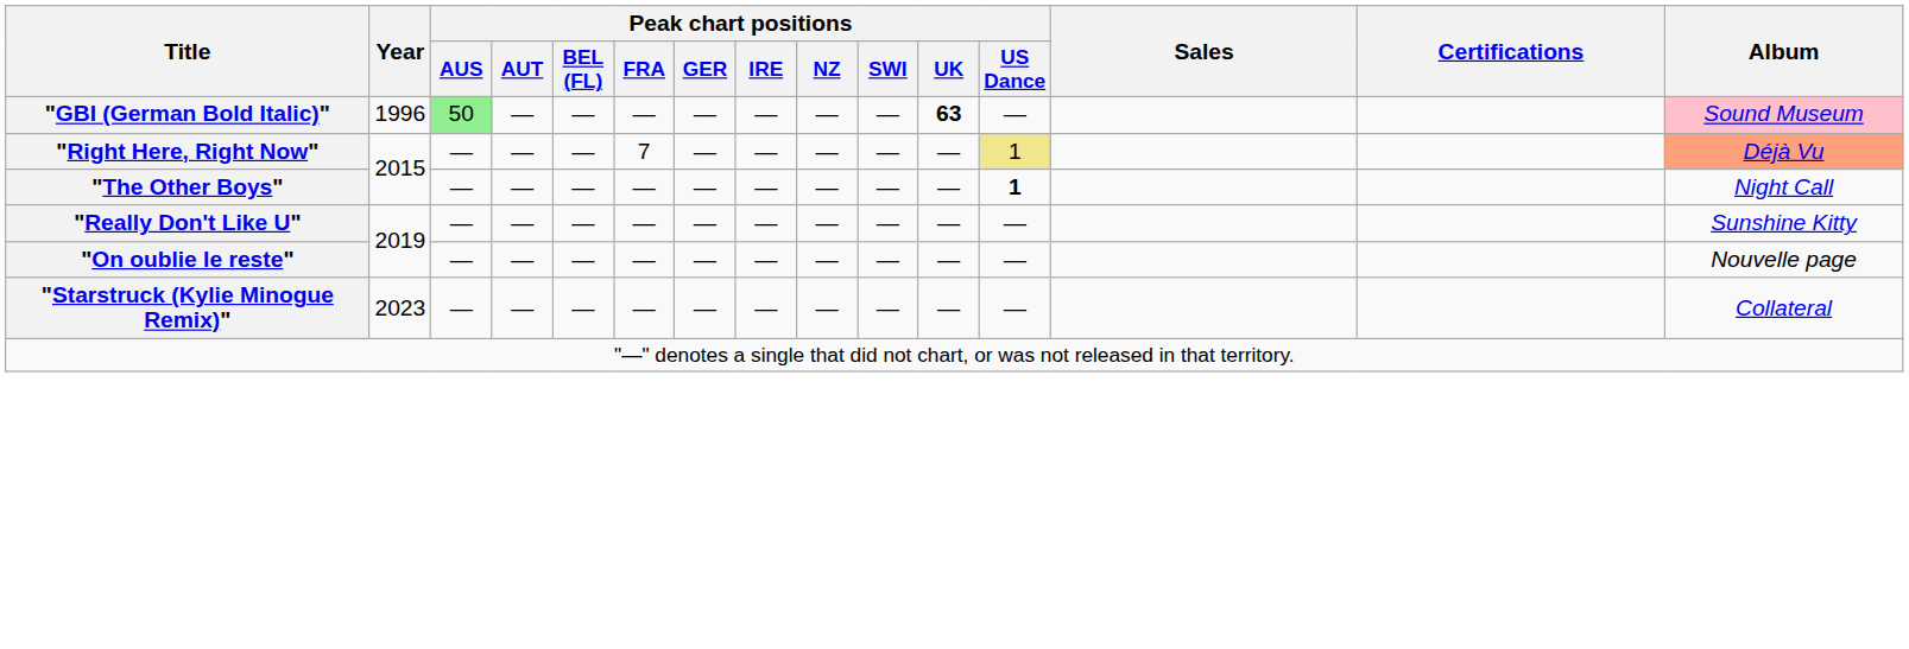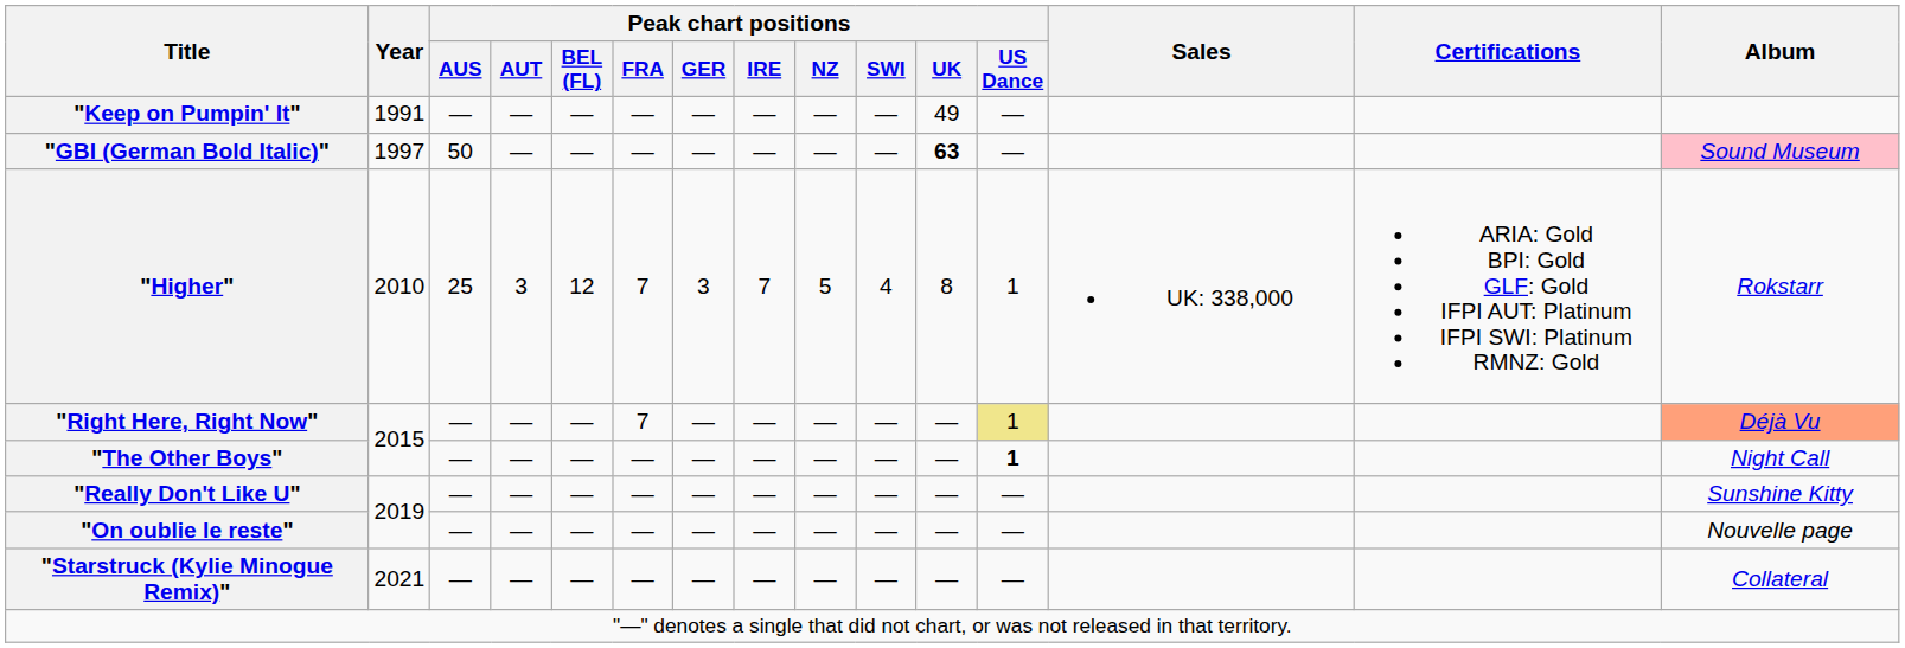 <table class="wikitable plainrowheaders" style="text-align:center;">
 <tr>
 <th scope="col" rowspan=2 style="width:15.5em;">Title</th>
 <th scope="col" rowspan=2>Year</th>
 <th scope="col" colspan=10>Peak chart positions</th>
 <th scope="col" rowspan=2 style="width:13em;">Sales</th>
 <th scope="col" rowspan=2 style="width:13em;"><a href='#'>Certifications</a></th>
 <th scope="col" rowspan=2 style="width:10em;">Album</th>
 </tr>
 <tr>
 <th scope="col" style="width:2.5em;font-size:90%;"><a href='#'>AUS</a><br></th>
 <th scope="col" style="width:2.5em;font-size:90%;"><a href='#'>AUT</a><br></th>
 <th scope="col" style="width:2.5em;font-size:90%;"><a href='#'>BEL (FL)</a><br></th>
 <th scope="col" style="width:2.5em;font-size:90%;"><a href='#'>FRA</a><br></th>
 <th scope="col" style="width:2.5em;font-size:90%;"><a href='#'>GER</a><br></th>
 <th scope="col" style="width:2.5em;font-size:90%;"><a href='#'>IRE</a><br></th>
 <th scope="col" style="width:2.5em;font-size:90%;"><a href='#'>NZ</a><br></th>
 <th scope="col" style="width:2.5em;font-size:90%;"><a href='#'>SWI</a><br></th>
 <th scope="col" style="width:2.5em;font-size:90%;"><a href='#'>UK</a><br></th>
 <th scope="col" style="width:2.5em;font-size:90%;"><a href='#'>US<br>Dance</a><br></th>
 </tr>
 <tr>
+<th scope=row>"<a href='#'>Keep on Pumpin' It</a>"<br></th>
+<td>1991</td>
+<td>—</td>
+<td>—</td>
+<td>—</td>
+<td>—</td>
+<td>—</td>
+<td>—</td>
+<td>—</td>
+<td>—</td>
+<td>49</td>
+<td>—</td>
+<td></td>
+<td></td>
+<td></td>
+</tr>
+<tr>
 <th scope=row>"<a href='#'>GBI (German Bold Italic)</a>"<br></th>
-<td>1996</td>
-<td style="background: lightgreen;">50</td>
+<td>1997</td>
+<td>50</td>
 <td>—</td>
 <td>—</td>
 <td>—</td>
 <td>—</td>
 <td>—</td>
 <td>—</td>
 <td>—</td>
 <td><strong>63</strong></td>
 <td>—</td>
 <td></td>
 <td></td>
 <td style="background: pink;"><em><a href='#'>Sound Museum</a></em></td>
+</tr>
+<tr>
+<th scope=row>"<a href='#'>Higher</a>"<br></th>
+<td>2010</td>
+<td>25</td>
+<td>3</td>
+<td>12</td>
+<td>7</td>
+<td>3</td>
+<td>7</td>
+<td>5</td>
+<td>4</td>
+<td>8</td>
+<td>1</td>
+<td><br><ul><li>UK: 338,000</li></ul></td>
+<td><br><ul><li>ARIA: Gold</li><li>BPI: Gold</li><li><a href='#'>GLF</a>: Gold</li><li>IFPI AUT: Platinum</li><li>IFPI SWI: Platinum</li><li>RMNZ: Gold</li></ul></td>
+<td><em><a href='#'>Rokstarr</a></em></td>
 </tr>
 <tr>
 <th scope=row>"<a href='#'>Right Here, Right Now</a>"<br></th>
 <td rowspan=2>2015</td>
 <td>—</td>
 <td>—</td>
 <td>—</td>
 <td>7</td>
 <td>—</td>
 <td>—</td>
 <td>—</td>
 <td>—</td>
 <td>—</td>
 <td style="background: khaki;">1</td>
 <td></td>
 <td></td>
 <td style="background: lightsalmon;"><em><a href='#'>Déjà Vu</a></em></td>
 </tr>
 <tr>
 <th scope=row>"<a href='#'>The Other Boys</a>"<br></th>
 <td>—</td>
 <td>—</td>
 <td>—</td>
 <td>—</td>
 <td>—</td>
 <td>—</td>
 <td>—</td>
 <td>—</td>
 <td>—</td>
 <td><strong>1</strong></td>
 <td></td>
 <td></td>
 <td><em><a href='#'>Night Call</a></em></td>
 </tr>
 <tr>
 <th scope=row>"<a href='#'>Really Don't Like U</a>"<br></th>
 <td rowspan=2>2019</td>
 <td>—</td>
 <td>—</td>
 <td>—</td>
 <td>—</td>
 <td>—</td>
 <td>—</td>
 <td>—</td>
 <td>—</td>
 <td>—</td>
 <td>—</td>
 <td></td>
 <td></td>
 <td><em><a href='#'>Sunshine Kitty</a></em></td>
 </tr>
 <tr>
 <th scope=row>"<a href='#'>On oublie le reste</a>"<br></th>
 <td>—</td>
 <td>—</td>
 <td>—</td>
 <td>—</td>
 <td>—</td>
 <td>—</td>
 <td>—</td>
 <td>—</td>
 <td>—</td>
 <td>—</td>
 <td></td>
 <td></td>
 <td><em>Nouvelle page</em></td>
 </tr>
 <tr>
 <th scope=row>"<a href='#'>Starstruck (Kylie Minogue Remix)</a>"<br></th>
-<td>2023</td>
+<td>2021</td>
 <td>—</td>
 <td>—</td>
 <td>—</td>
 <td>—</td>
 <td>—</td>
 <td>—</td>
 <td>—</td>
 <td>—</td>
 <td>—</td>
 <td>—</td>
 <td></td>
 <td></td>
 <td><em><a href='#'>Collateral</a></em></td>
 </tr>
 <tr>
 <td colspan=15 style="font-size:90%">"—" denotes a single that did not chart, or was not released in that territory.</td>
 </tr>
 </table>
